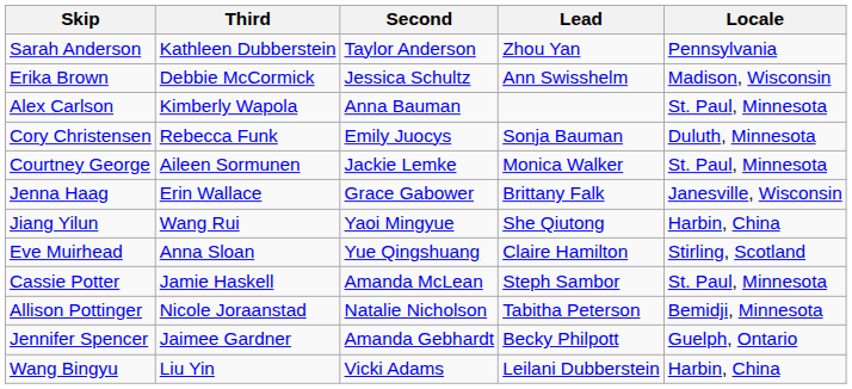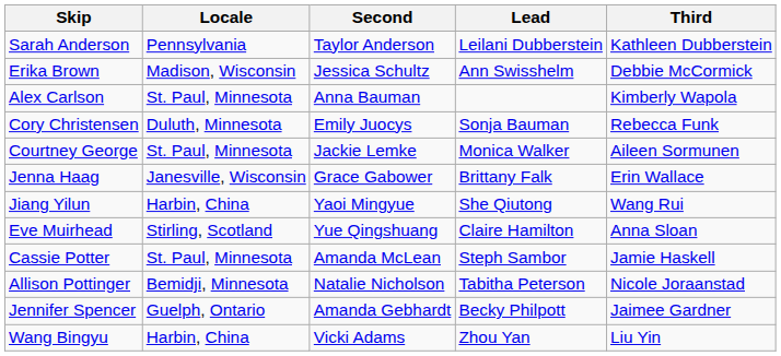 <table class=wikitable>
 <tr>
 <th>Skip</th>
-<th>Third</th>
+<th>Locale</th>
 <th>Second</th>
 <th>Lead</th>
-<th>Locale</th>
+<th>Third</th>
 </tr>
 <tr>
 <td><a href='#'>Sarah Anderson</a></td>
+<td> <a href='#'>Pennsylvania</a></td>
+<td><a href='#'>Taylor Anderson</a></td>
+<td><a href='#'>Leilani Dubberstein</a></td>
 <td><a href='#'>Kathleen Dubberstein</a></td>
-<td><a href='#'>Taylor Anderson</a></td>
-<td><a href='#'>Zhou Yan</a></td>
-<td> <a href='#'>Pennsylvania</a></td>
 </tr>
 <tr>
 <td><a href='#'>Erika Brown</a></td>
-<td><a href='#'>Debbie McCormick</a></td>
+<td> <a href='#'>Madison</a>, <a href='#'>Wisconsin</a></td>
 <td><a href='#'>Jessica Schultz</a></td>
 <td><a href='#'>Ann Swisshelm</a></td>
-<td> <a href='#'>Madison</a>, <a href='#'>Wisconsin</a></td>
+<td><a href='#'>Debbie McCormick</a></td>
 </tr>
 <tr>
 <td><a href='#'>Alex Carlson</a></td>
-<td><a href='#'>Kimberly Wapola</a></td>
+<td> <a href='#'>St. Paul</a>, <a href='#'>Minnesota</a></td>
 <td><a href='#'>Anna Bauman</a></td>
 <td></td>
-<td> <a href='#'>St. Paul</a>, <a href='#'>Minnesota</a></td>
+<td><a href='#'>Kimberly Wapola</a></td>
 </tr>
 <tr>
 <td><a href='#'>Cory Christensen</a></td>
-<td><a href='#'>Rebecca Funk</a></td>
+<td> <a href='#'>Duluth</a>, <a href='#'>Minnesota</a></td>
 <td><a href='#'>Emily Juocys</a></td>
 <td><a href='#'>Sonja Bauman</a></td>
-<td> <a href='#'>Duluth</a>, <a href='#'>Minnesota</a></td>
+<td><a href='#'>Rebecca Funk</a></td>
 </tr>
 <tr>
 <td><a href='#'>Courtney George</a></td>
-<td><a href='#'>Aileen Sormunen</a></td>
+<td> <a href='#'>St. Paul</a>, <a href='#'>Minnesota</a></td>
 <td><a href='#'>Jackie Lemke</a></td>
 <td><a href='#'>Monica Walker</a></td>
-<td> <a href='#'>St. Paul</a>, <a href='#'>Minnesota</a></td>
+<td><a href='#'>Aileen Sormunen</a></td>
 </tr>
 <tr>
 <td><a href='#'>Jenna Haag</a></td>
-<td><a href='#'>Erin Wallace</a></td>
+<td> <a href='#'>Janesville</a>, <a href='#'>Wisconsin</a></td>
 <td><a href='#'>Grace Gabower</a></td>
 <td><a href='#'>Brittany Falk</a></td>
-<td> <a href='#'>Janesville</a>, <a href='#'>Wisconsin</a></td>
+<td><a href='#'>Erin Wallace</a></td>
 </tr>
 <tr>
 <td><a href='#'>Jiang Yilun</a></td>
-<td><a href='#'>Wang Rui</a></td>
+<td> <a href='#'>Harbin</a>, <a href='#'>China</a></td>
 <td><a href='#'>Yaoi Mingyue</a></td>
 <td><a href='#'>She Qiutong</a></td>
-<td> <a href='#'>Harbin</a>, <a href='#'>China</a></td>
+<td><a href='#'>Wang Rui</a></td>
 </tr>
 <tr>
 <td><a href='#'>Eve Muirhead</a></td>
-<td><a href='#'>Anna Sloan</a></td>
+<td> <a href='#'>Stirling</a>, <a href='#'>Scotland</a></td>
 <td><a href='#'>Yue Qingshuang</a></td>
 <td><a href='#'>Claire Hamilton</a></td>
-<td> <a href='#'>Stirling</a>, <a href='#'>Scotland</a></td>
+<td><a href='#'>Anna Sloan</a></td>
 </tr>
 <tr>
 <td><a href='#'>Cassie Potter</a></td>
-<td><a href='#'>Jamie Haskell</a></td>
+<td> <a href='#'>St. Paul</a>, <a href='#'>Minnesota</a></td>
 <td><a href='#'>Amanda McLean</a></td>
 <td><a href='#'>Steph Sambor</a></td>
-<td> <a href='#'>St. Paul</a>, <a href='#'>Minnesota</a></td>
+<td><a href='#'>Jamie Haskell</a></td>
 </tr>
 <tr>
 <td><a href='#'>Allison Pottinger</a></td>
-<td><a href='#'>Nicole Joraanstad</a></td>
+<td> <a href='#'>Bemidji</a>, <a href='#'>Minnesota</a></td>
 <td><a href='#'>Natalie Nicholson</a></td>
 <td><a href='#'>Tabitha Peterson</a></td>
-<td> <a href='#'>Bemidji</a>, <a href='#'>Minnesota</a></td>
+<td><a href='#'>Nicole Joraanstad</a></td>
 </tr>
 <tr>
 <td><a href='#'>Jennifer Spencer</a></td>
-<td><a href='#'>Jaimee Gardner</a></td>
+<td> <a href='#'>Guelph</a>, <a href='#'>Ontario</a></td>
 <td><a href='#'>Amanda Gebhardt</a></td>
 <td><a href='#'>Becky Philpott</a></td>
-<td> <a href='#'>Guelph</a>, <a href='#'>Ontario</a></td>
+<td><a href='#'>Jaimee Gardner</a></td>
 </tr>
 <tr>
 <td><a href='#'>Wang Bingyu</a></td>
+<td> <a href='#'>Harbin</a>, <a href='#'>China</a></td>
+<td><a href='#'>Vicki Adams</a></td>
+<td><a href='#'>Zhou Yan</a></td>
 <td><a href='#'>Liu Yin</a></td>
-<td><a href='#'>Vicki Adams</a></td>
-<td><a href='#'>Leilani Dubberstein</a></td>
-<td> <a href='#'>Harbin</a>, <a href='#'>China</a></td>
 </tr>
 </table>
